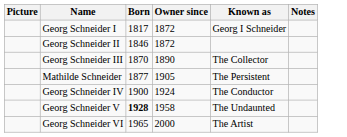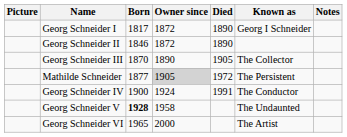 <table class="wikitable" border="1">
 <tr>
 <th>Picture</th>
 <th>Name</th>
 <th>Born</th>
 <th>Owner since</th>
+<th>Died</th>
 <th>Known as</th>
 <th>Notes</th>
 </tr>
 <tr>
 <td></td>
 <td>Georg Schneider I</td>
 <td>1817</td>
 <td>1872</td>
+<td>1890</td>
 <td>Georg I Schneider</td>
 <td></td>
 </tr>
 <tr>
 <td></td>
 <td>Georg Schneider II</td>
 <td>1846</td>
 <td>1872</td>
+<td>1890</td>
 <td></td>
 <td></td>
 </tr>
 <tr>
 <td></td>
 <td>Georg Schneider III</td>
 <td>1870</td>
 <td>1890</td>
+<td>1905</td>
 <td>The Collector</td>
 <td></td>
 </tr>
 <tr>
 <td></td>
 <td>Mathilde Schneider</td>
 <td>1877</td>
-<td>1905</td>
+<td style="background: lightgrey;">1905</td>
+<td>1972</td>
 <td>The Persistent</td>
 <td></td>
 </tr>
 <tr>
 <td></td>
 <td>Georg Schneider IV</td>
 <td>1900</td>
 <td>1924</td>
+<td>1991</td>
 <td>The Conductor</td>
 <td></td>
 </tr>
 <tr>
 <td></td>
 <td>Georg Schneider V</td>
 <td><strong>1928</strong></td>
 <td>1958</td>
+<td></td>
 <td>The Undaunted</td>
 <td></td>
 </tr>
 <tr>
 <td></td>
 <td>Georg Schneider VI</td>
 <td>1965</td>
 <td>2000</td>
+<td></td>
 <td>The Artist</td>
 <td></td>
 </tr>
 </table>
